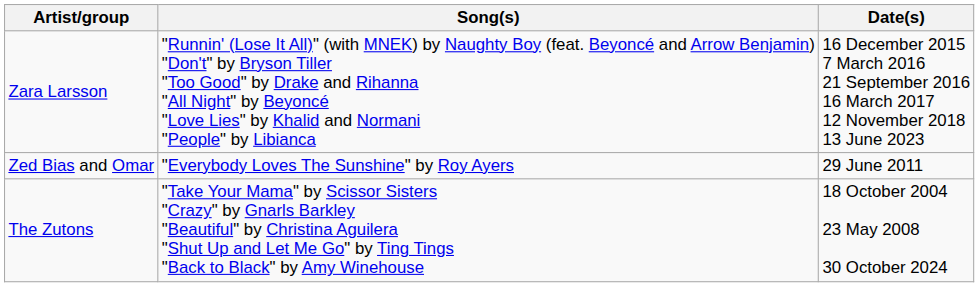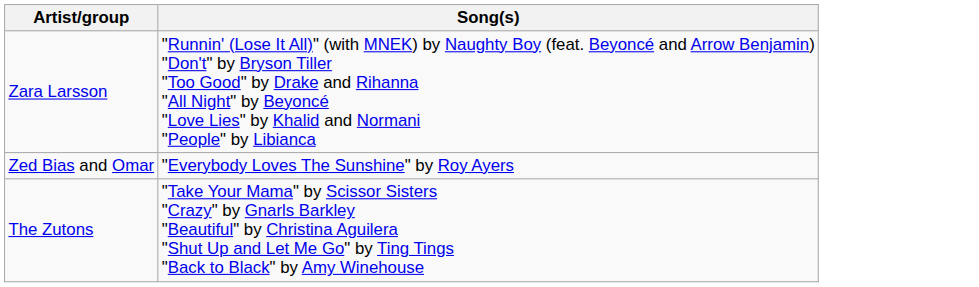 <table class="wikitable">
 <tr>
 <th>Artist/group</th>
 <th>Song(s)</th>
-<th>Date(s)</th>
 </tr>
 <tr>
 <td><a href='#'>Zara Larsson</a></td>
 <td>"<a href='#'>Runnin' (Lose It All)</a>" (with <a href='#'>MNEK</a>) by <a href='#'>Naughty Boy</a> (feat. <a href='#'>Beyoncé</a> and <a href='#'>Arrow Benjamin</a>)<br>"<a href='#'>Don't</a>" by <a href='#'>Bryson Tiller</a><br>"<a href='#'>Too Good</a>" by <a href='#'>Drake</a> and <a href='#'>Rihanna</a><br>"<a href='#'>All Night</a>" by <a href='#'>Beyoncé</a><br>"<a href='#'>Love Lies</a>" by <a href='#'>Khalid</a> and <a href='#'>Normani</a><br>"<a href='#'>People</a>" by <a href='#'>Libianca</a></td>
-<td>16 December 2015<br> 7 March 2016<br>21 September 2016<br>16 March 2017<br>12 November 2018<br>13 June 2023</td>
 </tr>
 <tr>
 <td><a href='#'>Zed Bias</a> and <a href='#'>Omar</a></td>
 <td>"<a href='#'>Everybody Loves The Sunshine</a>" by <a href='#'>Roy Ayers</a></td>
-<td>29 June 2011</td>
 </tr>
 <tr>
 <td><a href='#'>The Zutons</a></td>
 <td>"<a href='#'>Take Your Mama</a>" by <a href='#'>Scissor Sisters</a><br> "<a href='#'>Crazy</a>" by <a href='#'>Gnarls Barkley</a><br> "<a href='#'>Beautiful</a>" by <a href='#'>Christina Aguilera</a> <br> "<a href='#'>Shut Up and Let Me Go</a>" by <a href='#'>Ting Tings</a><br> "<a href='#'>Back to Black</a>" by <a href='#'>Amy Winehouse</a></td>
-<td>18 October 2004<br><br>23 May 2008<br><br>30 October 2024</td>
 </tr>
 </table>
